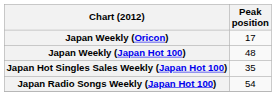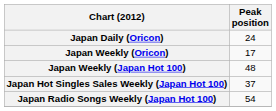 <table class="wikitable sortable plainrowheaders">
 <tr>
 <th>Chart (2012)</th>
 <th>Peak<br>position</th>
+</tr>
+<tr>
+<th scope="row">Japan Daily (<a href='#'>Oricon</a>)</th>
+<td align="center">24</td>
 </tr>
 <tr>
 <th scope="row">Japan Weekly (<a href='#'>Oricon</a>)</th>
 <td align="center">17</td>
 </tr>
 <tr>
 <th scope="row">Japan Weekly (<a href='#'>Japan Hot 100</a>)</th>
 <td align="center">48</td>
 </tr>
 <tr>
 <th scope="row">Japan Hot Singles Sales Weekly (<a href='#'>Japan Hot 100</a>)</th>
-<td align="center">35</td>
+<td align="center">37</td>
 </tr>
 <tr>
 <th scope="row">Japan Radio Songs Weekly (<a href='#'>Japan Hot 100</a>)</th>
 <td align="center">54</td>
 </tr>
 <tr>
 </tr>
 </table>
